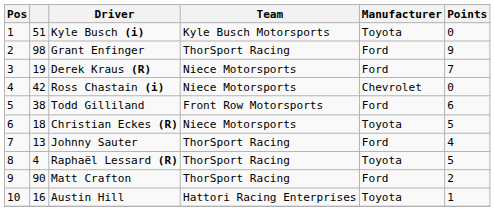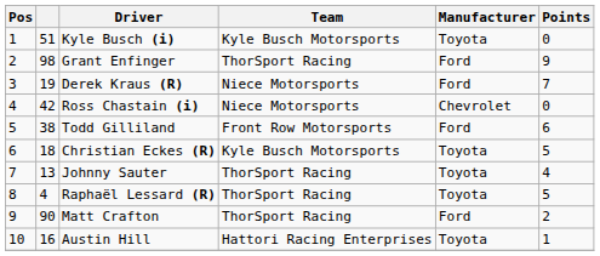 <table class="wikitable" style="font-size:98%">
 <tr>
 <th>Pos</th>
 <th></th>
 <th>Driver</th>
 <th>Team</th>
 <th>Manufacturer</th>
 <th>Points</th>
 </tr>
 <tr>
 <td>1</td>
 <td>51</td>
 <td>Kyle Busch <strong>(i)</strong></td>
 <td>Kyle Busch Motorsports</td>
 <td>Toyota</td>
 <td>0</td>
 </tr>
 <tr>
 <td>2</td>
 <td>98</td>
 <td>Grant Enfinger</td>
 <td>ThorSport Racing</td>
 <td>Ford</td>
 <td>9</td>
 </tr>
 <tr>
 <td>3</td>
 <td>19</td>
 <td>Derek Kraus <strong>(R)</strong></td>
 <td>Niece Motorsports</td>
 <td>Ford</td>
 <td>7</td>
 </tr>
 <tr>
 <td>4</td>
 <td>42</td>
 <td>Ross Chastain <strong>(i)</strong></td>
 <td>Niece Motorsports</td>
 <td>Chevrolet</td>
 <td>0</td>
 </tr>
 <tr>
 <td>5</td>
 <td>38</td>
 <td>Todd Gilliland</td>
 <td>Front Row Motorsports</td>
 <td>Ford</td>
 <td>6</td>
 </tr>
 <tr>
 <td>6</td>
 <td>18</td>
 <td>Christian Eckes <strong>(R)</strong></td>
-<td>Niece Motorsports</td>
+<td>Kyle Busch Motorsports</td>
 <td>Toyota</td>
 <td>5</td>
 </tr>
 <tr>
 <td>7</td>
 <td>13</td>
 <td>Johnny Sauter</td>
 <td>ThorSport Racing</td>
-<td>Ford</td>
+<td>Toyota</td>
 <td>4</td>
 </tr>
 <tr>
 <td>8</td>
 <td>4</td>
 <td>Raphaël Lessard <strong>(R)</strong></td>
 <td>ThorSport Racing</td>
 <td>Toyota</td>
 <td>5</td>
 </tr>
 <tr>
 <td>9</td>
 <td>90</td>
 <td>Matt Crafton</td>
 <td>ThorSport Racing</td>
 <td>Ford</td>
 <td>2</td>
 </tr>
 <tr>
 <td>10</td>
 <td>16</td>
 <td>Austin Hill</td>
 <td>Hattori Racing Enterprises</td>
 <td>Toyota</td>
 <td>1</td>
 </tr>
 <tr>
 </tr>
 </table>
